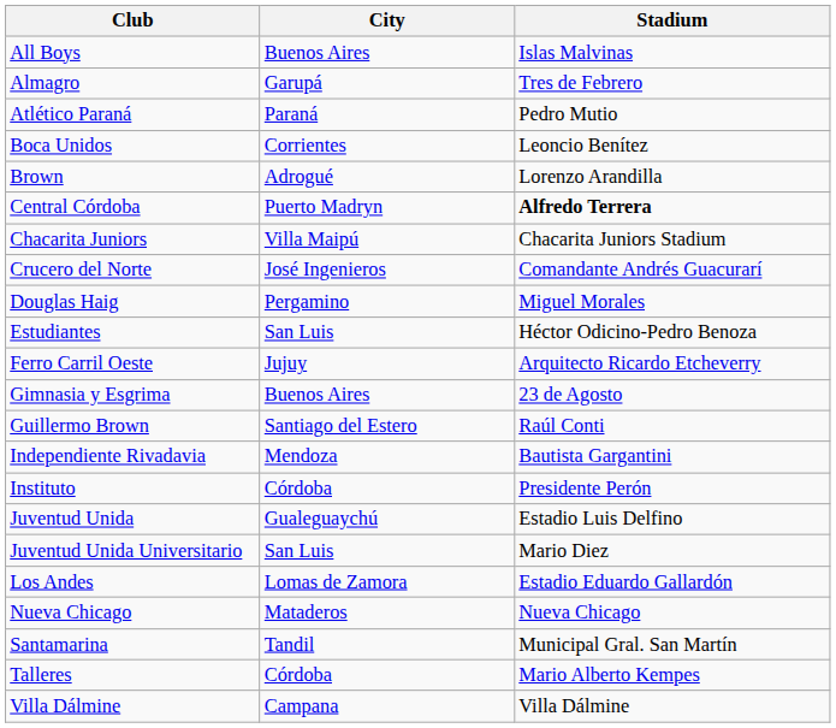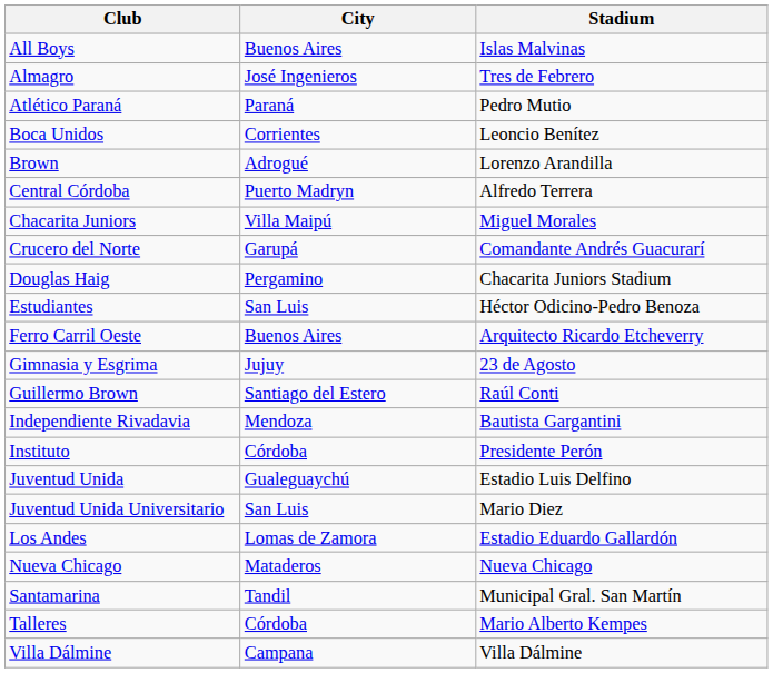 <table class="wikitable sortable">
 <tr>
 <th width=200px>Club</th>
 <th width=200px>City</th>
 <th width=250px>Stadium</th>
 </tr>
 <tr>
 <td><a href='#'>All Boys</a></td>
 <td><a href='#'>Buenos Aires</a></td>
 <td><a href='#'>Islas Malvinas</a></td>
 </tr>
 <tr>
 <td><a href='#'>Almagro</a></td>
-<td><a href='#'>Garupá</a></td>
+<td><a href='#'>José Ingenieros</a></td>
 <td><a href='#'>Tres de Febrero</a></td>
 </tr>
 <tr>
 <td><a href='#'>Atlético Paraná</a></td>
 <td><a href='#'>Paraná</a></td>
 <td>Pedro Mutio</td>
 </tr>
 <tr>
 <td><a href='#'>Boca Unidos</a></td>
 <td><a href='#'>Corrientes</a></td>
 <td>Leoncio Benítez</td>
 </tr>
 <tr>
 <td><a href='#'>Brown</a></td>
 <td><a href='#'>Adrogué</a></td>
 <td>Lorenzo Arandilla</td>
 </tr>
 <tr>
 <td><a href='#'>Central Córdoba</a></td>
 <td><a href='#'>Puerto Madryn</a></td>
-<td><strong>Alfredo Terrera</strong></td>
+<td>Alfredo Terrera</td>
 </tr>
 <tr>
 <td><a href='#'>Chacarita Juniors</a></td>
 <td><a href='#'>Villa Maipú</a></td>
-<td>Chacarita Juniors Stadium</td>
+<td><a href='#'>Miguel Morales</a></td>
 </tr>
 <tr>
 <td><a href='#'>Crucero del Norte</a></td>
-<td><a href='#'>José Ingenieros</a></td>
+<td><a href='#'>Garupá</a></td>
 <td><a href='#'>Comandante Andrés Guacurarí</a></td>
 </tr>
 <tr>
 <td><a href='#'>Douglas Haig</a></td>
 <td><a href='#'>Pergamino</a></td>
-<td><a href='#'>Miguel Morales</a></td>
+<td>Chacarita Juniors Stadium</td>
 </tr>
 <tr>
 <td><a href='#'>Estudiantes</a></td>
 <td><a href='#'>San Luis</a></td>
 <td>Héctor Odicino-Pedro Benoza</td>
 </tr>
 <tr>
 <td><a href='#'>Ferro Carril Oeste</a></td>
-<td><a href='#'>Jujuy</a></td>
+<td><a href='#'>Buenos Aires</a></td>
 <td><a href='#'>Arquitecto Ricardo Etcheverry</a></td>
 </tr>
 <tr>
 <td><a href='#'>Gimnasia y Esgrima</a></td>
-<td><a href='#'>Buenos Aires</a></td>
+<td><a href='#'>Jujuy</a></td>
 <td><a href='#'>23 de Agosto</a></td>
 </tr>
 <tr>
 <td><a href='#'>Guillermo Brown</a></td>
 <td><a href='#'>Santiago del Estero</a></td>
 <td><a href='#'>Raúl Conti</a></td>
 </tr>
 <tr>
 <td><a href='#'>Independiente Rivadavia</a></td>
 <td><a href='#'>Mendoza</a></td>
 <td><a href='#'>Bautista Gargantini</a></td>
 </tr>
 <tr>
 <td><a href='#'>Instituto</a></td>
 <td><a href='#'>Córdoba</a></td>
 <td><a href='#'>Presidente Perón</a></td>
 </tr>
 <tr>
 <td><a href='#'>Juventud Unida</a></td>
 <td><a href='#'>Gualeguaychú</a></td>
 <td>Estadio Luis Delfino</td>
 </tr>
 <tr>
 <td><a href='#'>Juventud Unida Universitario</a></td>
 <td><a href='#'>San Luis</a></td>
 <td>Mario Diez</td>
 </tr>
 <tr>
 <td><a href='#'>Los Andes</a></td>
 <td><a href='#'>Lomas de Zamora</a></td>
 <td><a href='#'>Estadio Eduardo Gallardón</a></td>
 </tr>
 <tr>
 <td><a href='#'>Nueva Chicago</a></td>
 <td><a href='#'>Mataderos</a></td>
 <td><a href='#'>Nueva Chicago</a></td>
 </tr>
 <tr>
 <td><a href='#'>Santamarina</a></td>
 <td><a href='#'>Tandil</a></td>
 <td>Municipal Gral. San Martín</td>
 </tr>
 <tr>
 <td><a href='#'>Talleres</a></td>
 <td><a href='#'>Córdoba</a></td>
 <td><a href='#'>Mario Alberto Kempes</a></td>
 </tr>
 <tr>
 <td><a href='#'>Villa Dálmine</a></td>
 <td><a href='#'>Campana</a></td>
 <td>Villa Dálmine</td>
 </tr>
 </table>
